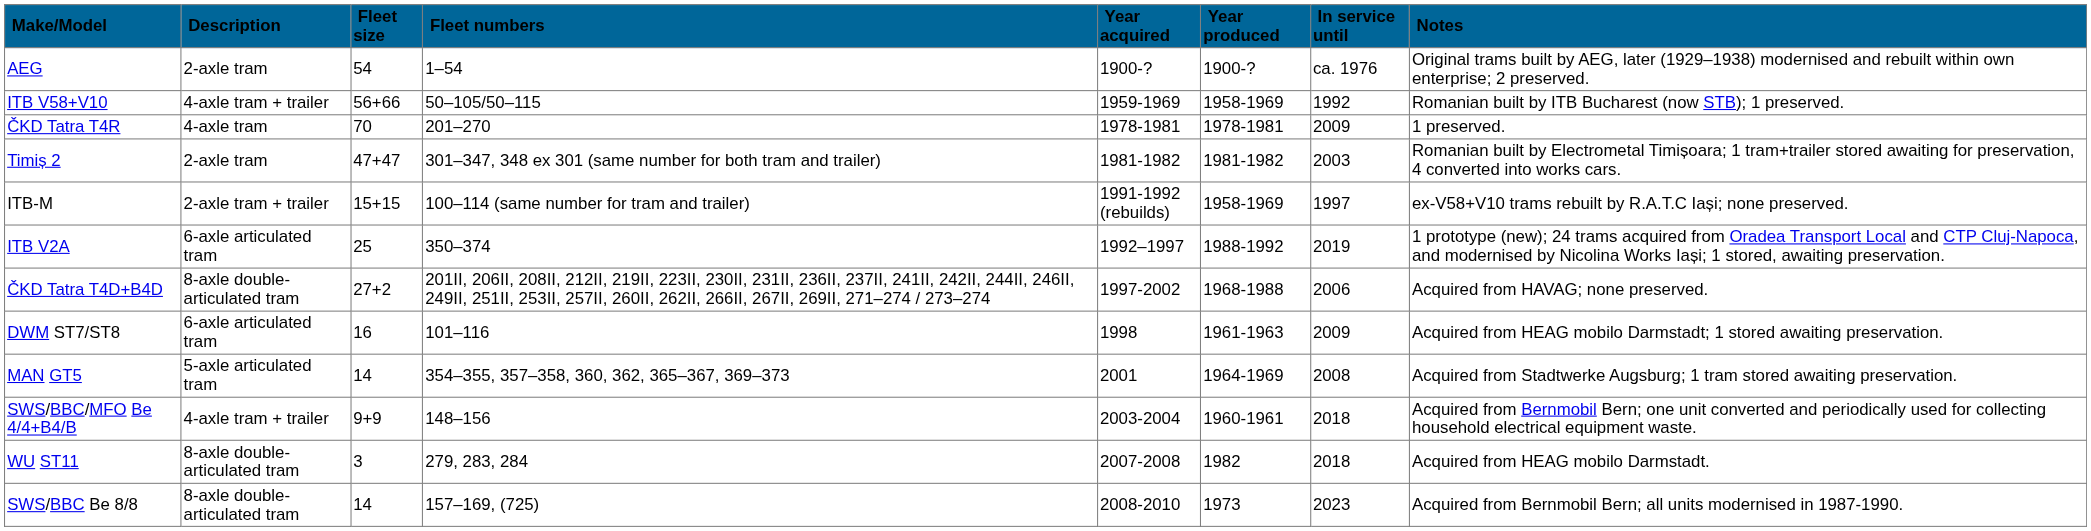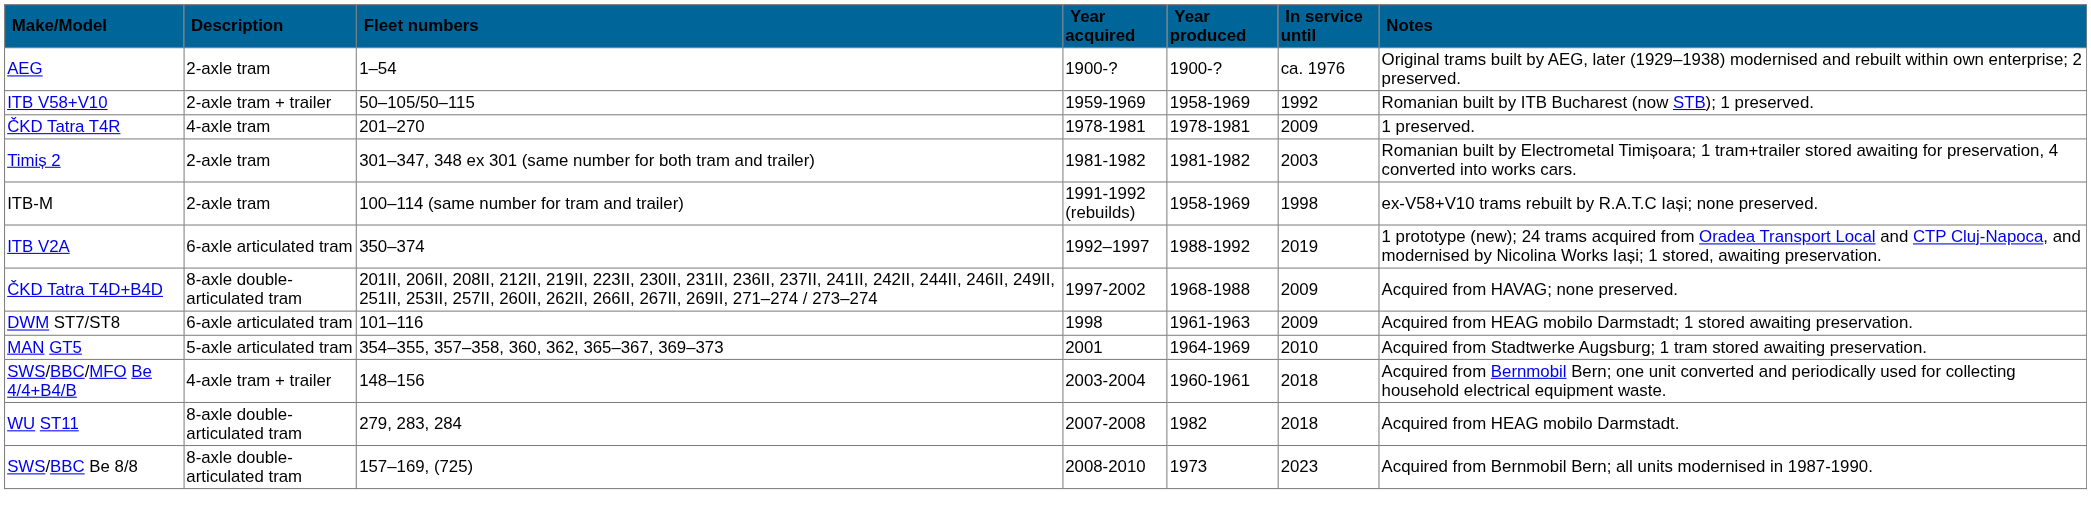 <table border="1" cellspacing="1" cellpadding="2" style="border-collapse: collapse;">
 <tr ---- bgcolor=#006699>
 <td><strong><span> Make/Model </span></strong></td>
 <td><strong><span> Description </span></strong></td>
-<td><strong><span> Fleet size </span></strong></td>
 <td><strong><span> Fleet numbers </span></strong></td>
 <td><strong><span> Year acquired </span></strong></td>
 <td><strong><span> Year produced </span></strong></td>
 <td><strong><span> In service until </span></strong></td>
 <td><strong><span> Notes </span></strong></td>
 </tr>
 <tr>
 <td><a href='#'>AEG</a></td>
 <td>2-axle tram</td>
-<td>54</td>
 <td>1–54</td>
 <td>1900-?</td>
 <td>1900-?</td>
 <td>ca. 1976</td>
 <td>Original trams built by AEG, later (1929–1938) modernised and rebuilt within own enterprise; 2  preserved.</td>
 </tr>
 <tr>
 <td><a href='#'>ITB V58+V10</a></td>
-<td>4-axle tram + trailer</td>
-<td>56+66</td>
+<td>2-axle tram + trailer</td>
 <td>50–105/50–115</td>
 <td>1959-1969</td>
 <td>1958-1969</td>
 <td>1992</td>
 <td>Romanian built by ITB Bucharest (now <a href='#'>STB</a>); 1 preserved.</td>
 </tr>
 <tr>
 <td><a href='#'>ČKD Tatra T4R</a></td>
 <td>4-axle tram</td>
-<td>70</td>
 <td>201–270</td>
 <td>1978-1981</td>
 <td>1978-1981</td>
 <td>2009</td>
 <td>1 preserved.</td>
 </tr>
 <tr>
 <td><a href='#'>Timiș 2</a></td>
 <td>2-axle tram</td>
-<td>47+47</td>
 <td>301–347, 348 ex 301 (same number for both tram and trailer)</td>
 <td>1981-1982</td>
 <td>1981-1982</td>
 <td>2003</td>
 <td>Romanian built by Electrometal Timișoara; 1 tram+trailer stored awaiting for preservation, 4 converted into works cars.</td>
 </tr>
 <tr>
 <td>ITB-M</td>
-<td>2-axle tram + trailer</td>
-<td>15+15</td>
+<td>2-axle tram</td>
 <td>100–114 (same number for tram and trailer)</td>
 <td>1991-1992<br>(rebuilds)</td>
 <td>1958-1969</td>
-<td>1997</td>
+<td>1998</td>
 <td>ex-V58+V10 trams rebuilt by R.A.T.C Iași; none preserved.</td>
 </tr>
 <tr>
 <td><a href='#'>ITB V2A</a></td>
 <td>6-axle articulated tram</td>
-<td>25</td>
 <td>350–374</td>
 <td>1992–1997</td>
 <td>1988-1992</td>
 <td>2019</td>
 <td>1 prototype (new); 24 trams acquired from <a href='#'>Oradea Transport Local</a> and <a href='#'>CTP Cluj-Napoca</a>, and modernised by Nicolina Works Iași; 1 stored, awaiting  preservation.</td>
 </tr>
 <tr>
 <td><a href='#'>ČKD Tatra T4D+B4D</a></td>
 <td>8-axle double-articulated tram</td>
-<td>27+2</td>
 <td>201II, 206II, 208II, 212II, 219II, 223II, 230II, 231II, 236II, 237II, 241II, 242II, 244II, 246II, 249II, 251II, 253II, 257II, 260II, 262II, 266II, 267II, 269II, 271–274 / 273–274</td>
 <td>1997-2002</td>
 <td>1968-1988</td>
-<td>2006</td>
+<td>2009</td>
 <td>Acquired from HAVAG; none preserved.</td>
 </tr>
 <tr>
 <td><a href='#'>DWM</a> ST7/ST8</td>
 <td>6-axle articulated tram</td>
-<td>16</td>
 <td>101–116</td>
 <td>1998</td>
 <td>1961-1963</td>
 <td>2009</td>
 <td>Acquired from HEAG mobilo Darmstadt; 1  stored awaiting  preservation.</td>
 </tr>
 <tr>
 <td><a href='#'>MAN</a> <a href='#'>GT5</a></td>
 <td>5-axle articulated tram</td>
-<td>14</td>
 <td>354–355, 357–358, 360, 362, 365–367, 369–373</td>
 <td>2001</td>
 <td>1964-1969</td>
-<td>2008</td>
+<td>2010</td>
 <td>Acquired from Stadtwerke Augsburg; 1 tram stored awaiting  preservation.</td>
 </tr>
 <tr>
 <td><a href='#'>SWS</a>/<a href='#'>BBC</a>/<a href='#'>MFO</a> <a href='#'>Be 4/4+B4/B</a></td>
 <td>4-axle tram + trailer</td>
-<td>9+9</td>
 <td>148–156</td>
 <td>2003-2004</td>
 <td>1960-1961</td>
 <td>2018</td>
 <td>Acquired from <a href='#'>Bernmobil</a> Bern; one unit converted and periodically used for collecting household electrical equipment waste.</td>
 </tr>
 <tr>
 <td><a href='#'>WU</a> <a href='#'>ST11</a></td>
 <td>8-axle double-articulated tram</td>
-<td>3</td>
 <td>279, 283, 284</td>
 <td>2007-2008</td>
 <td>1982</td>
 <td>2018</td>
 <td>Acquired from HEAG mobilo Darmstadt.</td>
 </tr>
 <tr>
 <td><a href='#'>SWS</a>/<a href='#'>BBC</a> Be 8/8</td>
 <td>8-axle double-articulated tram</td>
-<td>14</td>
 <td>157–169, (725)</td>
 <td>2008-2010</td>
 <td>1973</td>
 <td>2023</td>
 <td>Acquired from Bernmobil Bern; all units modernised in 1987-1990.</td>
 </tr>
 </table>
